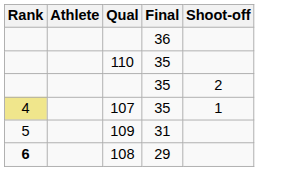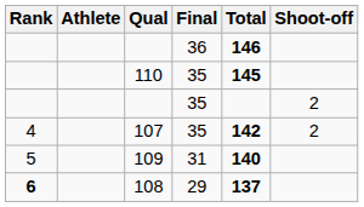 <table class="wikitable sortable" style="text-align: center">
 <tr>
 <th>Rank</th>
 <th>Athlete</th>
 <th>Qual</th>
 <th>Final</th>
+<th>Total</th>
 <th class="unsortable">Shoot-off</th>
 </tr>
 <tr>
 <td></td>
 <td align=left></td>
 <td></td>
 <td>36</td>
+<td><strong>146</strong></td>
 <td></td>
 </tr>
 <tr>
 <td></td>
 <td align=left></td>
 <td>110</td>
 <td>35</td>
+<td><strong>145</strong></td>
 <td></td>
 </tr>
 <tr>
 <td></td>
 <td align=left></td>
 <td></td>
 <td>35</td>
+<td></td>
 <td>2</td>
 </tr>
 <tr>
-<td style="background: khaki;">4</td>
+<td>4</td>
 <td align=left></td>
 <td>107</td>
 <td>35</td>
-<td>1</td>
+<td><strong>142</strong></td>
+<td>2</td>
 </tr>
 <tr>
 <td>5</td>
 <td align=left></td>
 <td>109</td>
 <td>31</td>
+<td><strong>140</strong></td>
 <td></td>
 </tr>
 <tr>
 <td><strong>6</strong></td>
 <td align=left></td>
 <td>108</td>
 <td>29</td>
+<td><strong>137</strong></td>
 <td></td>
 </tr>
 </table>
